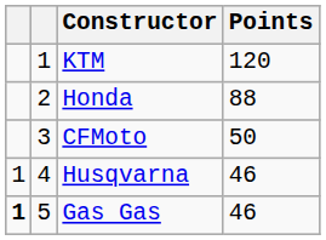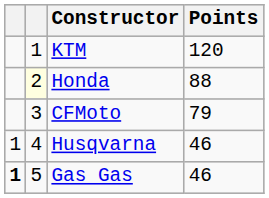 <table class="wikitable" style="font-size: 95%;">
 <tr>
 <th></th>
 <th></th>
 <th>Constructor</th>
 <th>Points</th>
 </tr>
 <tr>
 <td></td>
 <td align=center>1</td>
 <td> <a href='#'>KTM</a></td>
 <td align=left>120</td>
 </tr>
 <tr>
 <td></td>
-<td align=center>2</td>
+<td align=center style="background: lightyellow;">2</td>
 <td> <a href='#'>Honda</a></td>
 <td align=left>88</td>
 </tr>
 <tr>
 <td></td>
 <td align=center>3</td>
 <td> <a href='#'>CFMoto</a></td>
-<td align=left>50</td>
+<td align=left>79</td>
 </tr>
 <tr>
 <td> 1</td>
 <td align=center>4</td>
 <td> <a href='#'>Husqvarna</a></td>
 <td align=left>46</td>
 </tr>
 <tr>
 <td><strong> 1</strong></td>
 <td align=center>5</td>
 <td> <a href='#'>Gas Gas</a></td>
 <td align=left>46</td>
 </tr>
 </table>
